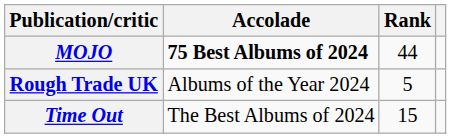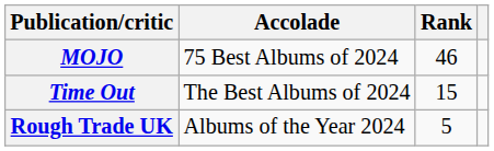 <table class="wikitable sortable plainrowheaders">
 <tr>
 <th scope="col">Publication/critic</th>
 <th scope="col">Accolade</th>
 <th scope="col">Rank</th>
 <th scope="col" class="unsortable"></th>
 </tr>
 <tr>
 <th scope="row"><em><a href='#'>MOJO</a></em></th>
-<td><strong>75 Best Albums of 2024</strong></td>
-<td style="text-align: center;">44</td>
+<td>75 Best Albums of 2024</td>
+<td style="text-align: center;">46</td>
+<td style="text-align: center;"></td>
+</tr>
+<tr>
+<th scope="row"><em><a href='#'>Time Out</a></em></th>
+<td>The Best Albums of 2024</td>
+<td style="text-align: center;">15</td>
 <td style="text-align: center;"></td>
 </tr>
 <tr>
 <th scope="row"><a href='#'>Rough Trade UK</a></th>
 <td>Albums of the Year 2024</td>
 <td style="text-align: center;">5</td>
 <td style="text-align: center;"></td>
 </tr>
-<tr>
-<th scope="row"><em><a href='#'>Time Out</a></em></th>
-<td>The Best Albums of 2024</td>
-<td style="text-align: center;">15</td>
-<td style="text-align: center;"></td>
-</tr>
 </table>
